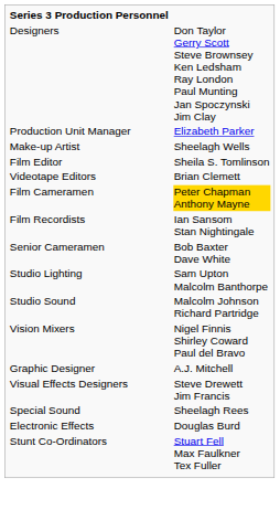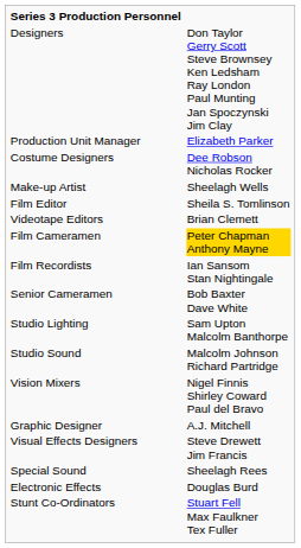 <table class="infobox">
 <tr>
 <th>Series 3 Production Personnel</th>
 </tr>
 <tr>
 <td>Designers</td>
 <td></td>
 <td>Don Taylor <br> <a href='#'>Gerry Scott</a> <br> Steve Brownsey <br> Ken Ledsham <br> Ray London <br> Paul Munting <br> Jan Spoczynski <br> Jim Clay</td>
 </tr>
 <tr>
 <td>Production Unit Manager</td>
 <td></td>
 <td><a href='#'>Elizabeth Parker</a></td>
+</tr>
+<tr>
+<td>Costume Designers</td>
+<td></td>
+<td><a href='#'>Dee Robson</a> <br> Nicholas Rocker</td>
 </tr>
 <tr>
 <td>Make-up Artist</td>
 <td></td>
 <td>Sheelagh Wells</td>
 </tr>
 <tr>
 <td>Film Editor</td>
 <td></td>
 <td>Sheila S. Tomlinson</td>
 </tr>
 <tr>
 <td>Videotape Editors</td>
 <td></td>
 <td>Brian Clemett</td>
 </tr>
 <tr>
 <td>Film Cameramen</td>
 <td></td>
 <td style="background: gold;">Peter Chapman <br> Anthony Mayne</td>
 </tr>
 <tr>
 <td>Film Recordists</td>
 <td></td>
 <td>Ian Sansom <br> Stan Nightingale</td>
 </tr>
 <tr>
 <td>Senior Cameramen</td>
 <td></td>
 <td>Bob Baxter <br> Dave White</td>
 </tr>
 <tr>
 <td>Studio Lighting</td>
 <td></td>
 <td>Sam Upton <br> Malcolm Banthorpe</td>
 </tr>
 <tr>
 <td>Studio Sound</td>
 <td></td>
 <td>Malcolm Johnson <br> Richard Partridge</td>
 </tr>
 <tr>
 <td>Vision Mixers</td>
 <td></td>
 <td>Nigel Finnis <br> Shirley Coward <br> Paul del Bravo</td>
 </tr>
 <tr>
 <td>Graphic Designer</td>
 <td></td>
 <td>A.J. Mitchell</td>
 </tr>
 <tr>
 <td>Visual Effects Designers</td>
 <td></td>
 <td>Steve Drewett <br> Jim Francis</td>
 </tr>
 <tr>
 <td>Special Sound</td>
 <td></td>
 <td>Sheelagh Rees</td>
 </tr>
 <tr>
 <td>Electronic Effects</td>
 <td></td>
 <td>Douglas Burd</td>
 </tr>
 <tr>
 <td>Stunt Co-Ordinators</td>
 <td></td>
 <td><a href='#'>Stuart Fell</a> <br> Max Faulkner <br> Tex Fuller</td>
 </tr>
 <tr>
 </tr>
 </table>
